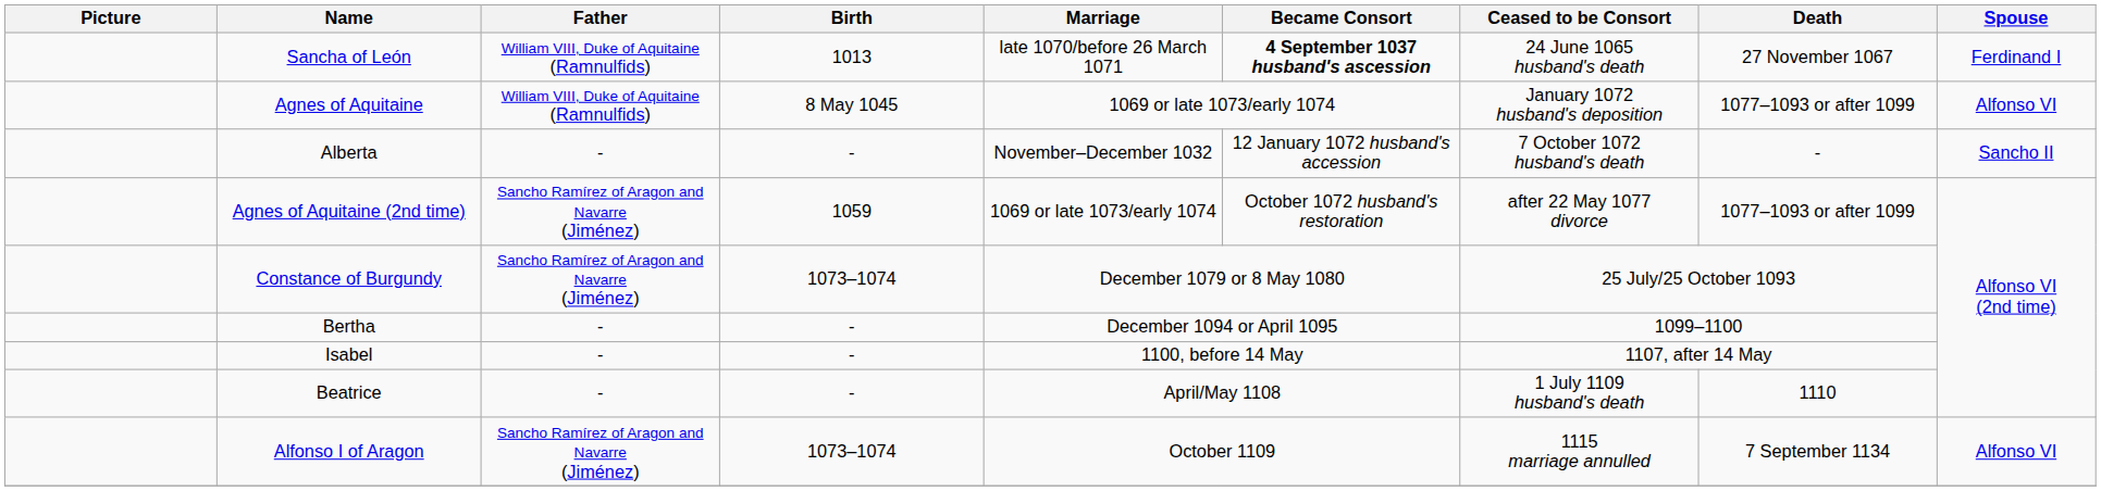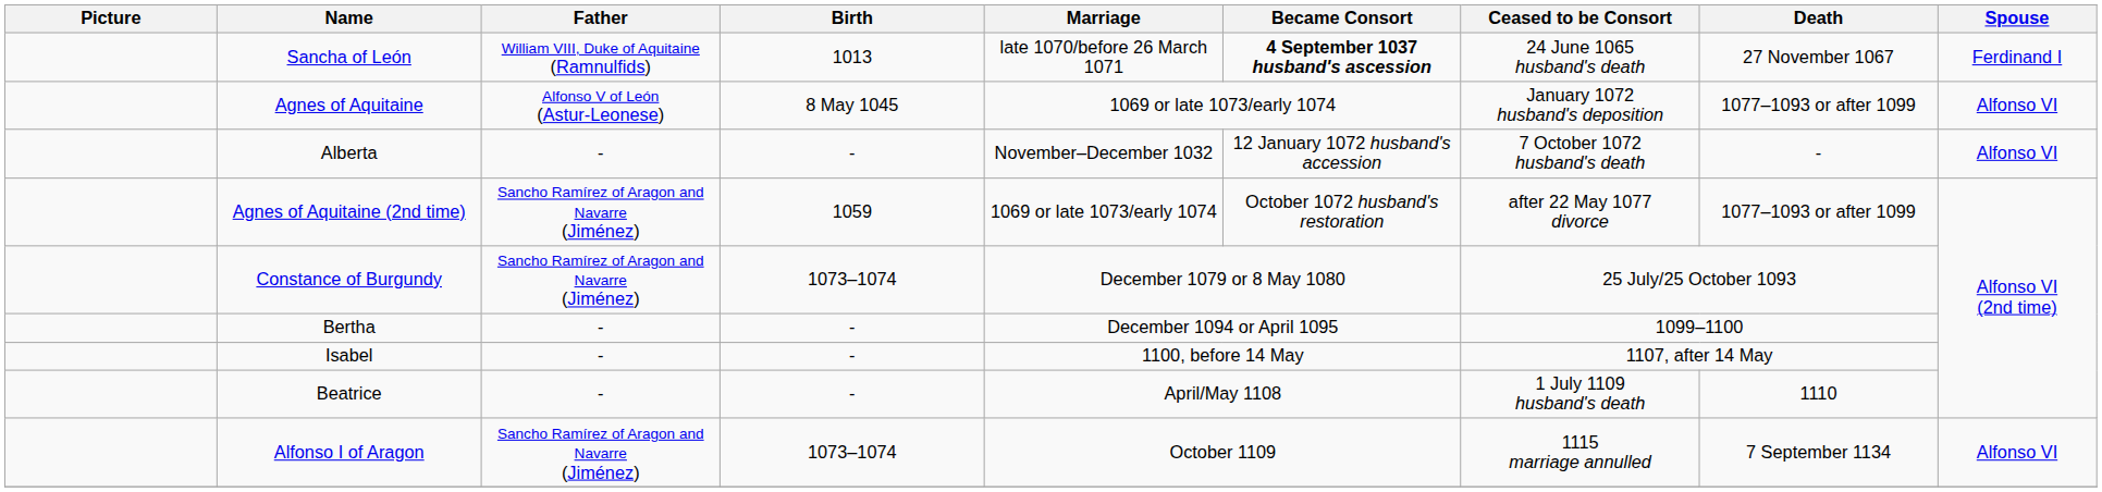 <table width=95% class="wikitable">
 <tr>
 <th width = "8%">Picture</th>
 <th width = "10%">Name</th>
 <th width = "9%">Father</th>
 <th width = "10%">Birth</th>
 <th width = "9%">Marriage</th>
 <th width = "9%">Became Consort</th>
 <th width = "9%">Ceased to be Consort</th>
 <th width = "9%">Death</th>
 <th width = "6%"><a href='#'>Spouse</a></th>
 </tr>
 <tr>
 <td align="center"></td>
 <td align="center"><a href='#'>Sancha of León</a><br></td>
 <td align="center"><small><a href='#'>William VIII, Duke of Aquitaine</a></small><br>(<a href='#'>Ramnulfids</a>)</td>
 <td align="center">1013</td>
 <td align="center">late 1070/before 26 March 1071</td>
 <td align="center"><strong>4 September 1037<br><em>husband's ascession</em></strong></td>
 <td align="center">24 June 1065<br><em>husband's death</em></td>
 <td align="center">27 November 1067</td>
 <td align="center"><a href='#'>Ferdinand I</a></td>
 </tr>
 <tr>
 <td align="center"></td>
 <td align="center"><a href='#'>Agnes of Aquitaine</a></td>
-<td align="center"><small><a href='#'>William VIII, Duke of Aquitaine</a></small><br>(<a href='#'>Ramnulfids</a>)</td>
+<td align="center"><small><a href='#'>Alfonso V of León</a></small><br> (<a href='#'>Astur-Leonese</a>)</td>
 <td align="center">8 May 1045</td>
 <td align="center" colspan="2">1069 or late 1073/early 1074</td>
 <td align="center">January 1072<br><em>husband's deposition</em></td>
 <td align="center">1077–1093 or after 1099</td>
 <td align="center"><a href='#'>Alfonso VI</a></td>
 </tr>
 <tr>
 <td align="center"></td>
 <td align="center">Alberta<br></td>
 <td align="center">-</td>
 <td align="center">-</td>
 <td align="center">November–December 1032</td>
 <td align="center">12 January 1072 <em>husband's accession</em></td>
 <td align="center">7 October 1072<br><em>husband's death</em></td>
 <td align="center">-</td>
-<td align="center"><a href='#'>Sancho II</a></td>
+<td align="center"><a href='#'>Alfonso VI</a></td>
 </tr>
 <tr>
 <td align="center"></td>
 <td align="center"><a href='#'>Agnes of Aquitaine (2nd time)</a><br></td>
 <td align="center"><small><a href='#'>Sancho Ramírez of Aragon and Navarre</a></small> <br> (<a href='#'>Jiménez</a>)</td>
 <td align="center">1059</td>
 <td align="center">1069 or late 1073/early 1074</td>
 <td align="center">October 1072 <em>husband's restoration</em></td>
 <td align="center">after 22 May 1077<br><em>divorce</em></td>
 <td align="center">1077–1093 or after 1099</td>
 <td align="center" rowspan="5"><a href='#'>Alfonso VI <br> (2nd time)</a></td>
 </tr>
 <tr>
 <td align="center"></td>
 <td align="center"><a href='#'>Constance of Burgundy</a><br></td>
 <td align="center"><small><a href='#'>Sancho Ramírez of Aragon and Navarre</a></small> <br> (<a href='#'>Jiménez</a>)</td>
 <td align="center">1073–1074</td>
 <td align="center" colspan="2">December 1079 or 8 May 1080</td>
 <td align="center" colspan="2">25 July/25 October 1093</td>
 </tr>
 <tr>
 <td align="center"></td>
 <td align="center">Bertha<br></td>
 <td align="center">-</td>
 <td align="center">-</td>
 <td align="center" colspan="2">December 1094 or April 1095</td>
 <td align="center" colspan="2">1099–1100</td>
 </tr>
 <tr>
 <td align="center"></td>
 <td align="center">Isabel<br></td>
 <td align="center">-</td>
 <td align="center">-</td>
 <td align="center" colspan="2">1100, before 14 May</td>
 <td align="center" colspan="2">1107, after 14 May</td>
 </tr>
 <tr>
 <td align="center"></td>
 <td align="center">Beatrice<br></td>
 <td align="center">-</td>
 <td align="center">-</td>
 <td align="center" colspan="2">April/May 1108</td>
 <td align="center">1 July 1109 <br><em>husband's death</em></td>
 <td align="center">1110</td>
 </tr>
 <tr>
 <td align="center"></td>
 <td align="center"><a href='#'>Alfonso I of Aragon</a><br></td>
 <td align="center"><small><a href='#'>Sancho Ramírez of Aragon and Navarre</a></small> <br> (<a href='#'>Jiménez</a>)</td>
 <td align="center">1073–1074</td>
 <td align="center" colspan="2">October 1109</td>
 <td align="center">1115<br><em>marriage annulled</em></td>
 <td align="center">7 September 1134</td>
 <td align="center"><a href='#'>Alfonso VI</a></td>
 </tr>
 <tr>
 </tr>
 </table>
